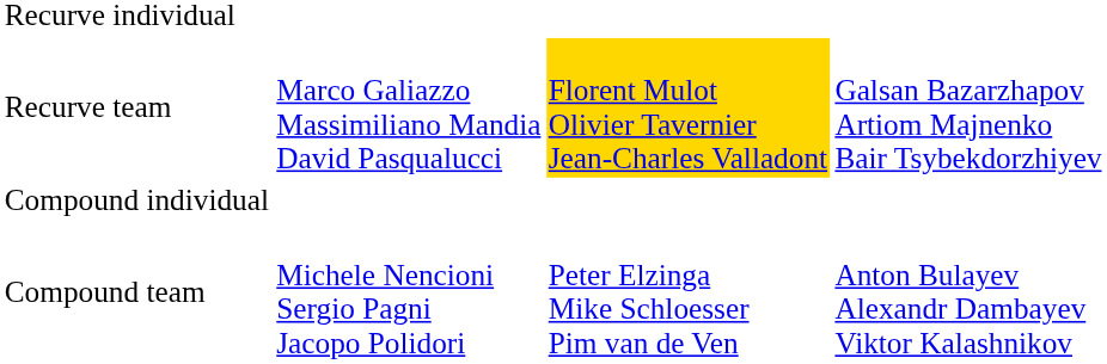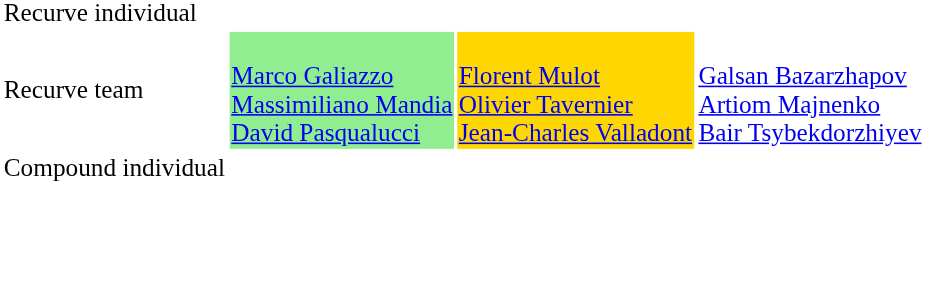 <table>
 <tr>
 <td>Recurve individual</td>
 <td></td>
 <td></td>
 <td></td>
 </tr>
 <tr>
 <td>Recurve team</td>
-<td><br><a href='#'>Marco Galiazzo</a><br><a href='#'>Massimiliano Mandia</a><br><a href='#'>David Pasqualucci</a></td>
+<td style="background: lightgreen;"><br><a href='#'>Marco Galiazzo</a><br><a href='#'>Massimiliano Mandia</a><br><a href='#'>David Pasqualucci</a></td>
 <td style="background: gold;"><br><a href='#'>Florent Mulot</a><br><a href='#'>Olivier Tavernier</a><br><a href='#'>Jean-Charles Valladont</a></td>
 <td><br><a href='#'>Galsan Bazarzhapov</a><br><a href='#'>Artiom Majnenko</a><br><a href='#'>Bair Tsybekdorzhiyev</a></td>
 </tr>
 <tr>
 <td>Compound individual</td>
 <td></td>
 <td></td>
 <td></td>
 </tr>
-<tr>
-<td>Compound team</td>
-<td><br><a href='#'>Michele Nencioni</a><br><a href='#'>Sergio Pagni</a><br><a href='#'>Jacopo Polidori</a></td>
-<td><br><a href='#'>Peter Elzinga</a><br><a href='#'>Mike Schloesser</a><br><a href='#'>Pim van de Ven</a></td>
-<td><br><a href='#'>Anton Bulayev</a><br><a href='#'>Alexandr Dambayev</a><br><a href='#'>Viktor Kalashnikov</a></td>
-</tr>
 </table>
